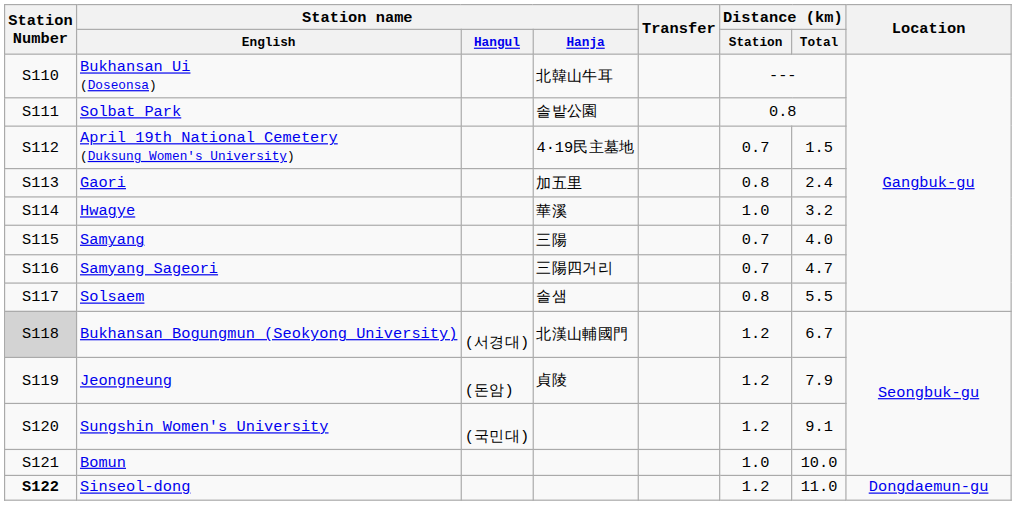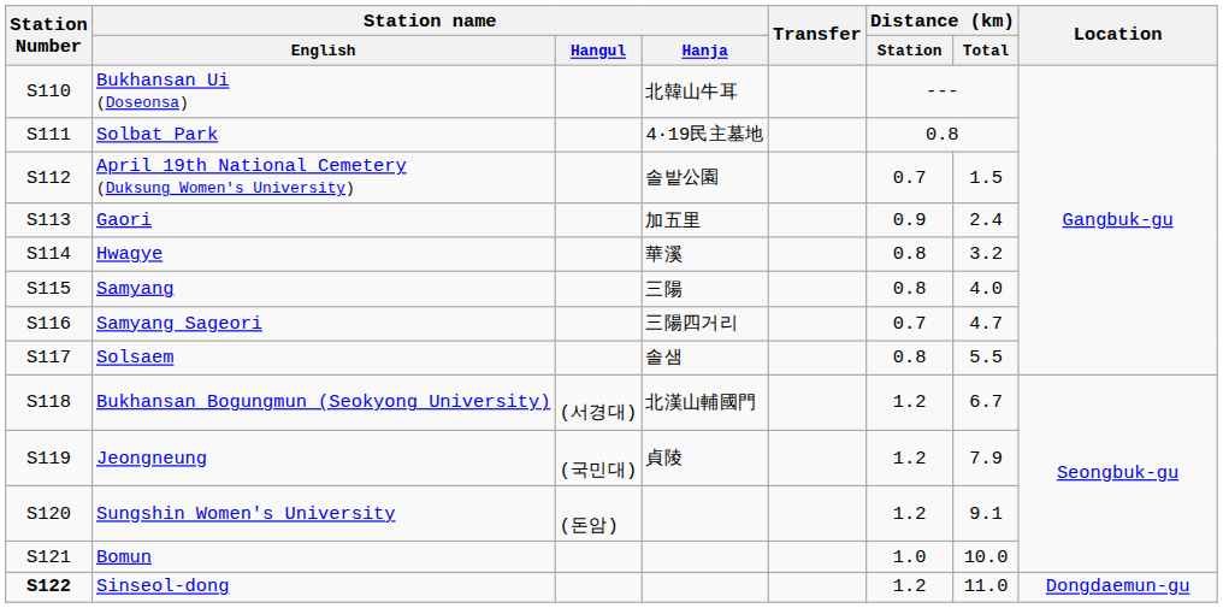 <table class="wikitable">
 <tr>
 <th rowspan="2">Station<br>Number</th>
 <th colspan="3">Station name</th>
 <th rowspan="2">Transfer</th>
 <th colspan="2">Distance (km)</th>
 <th rowspan="2">Location</th>
 </tr>
 <tr>
 <th><small>English</small></th>
 <th><small><a href='#'>Hangul</a></small></th>
 <th><small><a href='#'>Hanja</a></small></th>
 <th><small>Station</small></th>
 <th><small>Total</small></th>
 </tr>
 <tr>
 <td style="text-align:center;">S110</td>
 <td><a href='#'>Bukhansan Ui</a><br><small>(<a href='#'>Doseonsa</a>)</small></td>
 <td></td>
 <td>北韓山牛耳</td>
 <td></td>
 <td colspan="2" style="text-align:center;">---</td>
 <td rowspan="8" style="text-align:center; width:100pt"><a href='#'>Gangbuk-gu</a></td>
 </tr>
 <tr>
 <td style="text-align:center;">S111</td>
 <td><a href='#'>Solbat Park</a></td>
 <td></td>
-<td>솔밭公園</td>
+<td>4·19民主墓地</td>
 <td></td>
 <td colspan="2" style="text-align:center;">0.8</td>
 </tr>
 <tr>
 <td style="text-align:center;">S112</td>
 <td><a href='#'>April 19th National Cemetery</a><br><small>(<a href='#'>Duksung Women's University</a>)</small></td>
 <td></td>
-<td>4·19民主墓地</td>
+<td>솔밭公園</td>
 <td></td>
 <td style="text-align:center;">0.7</td>
 <td style="text-align:center;">1.5</td>
 </tr>
 <tr>
 <td style="text-align:center;">S113</td>
 <td><a href='#'>Gaori</a></td>
 <td></td>
 <td>加五里</td>
 <td></td>
-<td style="text-align:center;">0.8</td>
+<td style="text-align:center;">0.9</td>
 <td style="text-align:center;">2.4</td>
 </tr>
 <tr>
 <td style="text-align:center;">S114</td>
 <td><a href='#'>Hwagye</a></td>
 <td></td>
 <td>華溪</td>
 <td></td>
-<td style="text-align:center;">1.0</td>
+<td style="text-align:center;">0.8</td>
 <td style="text-align:center;">3.2</td>
 </tr>
 <tr>
 <td style="text-align:center;">S115</td>
 <td><a href='#'>Samyang</a></td>
 <td></td>
 <td>三陽</td>
 <td></td>
-<td style="text-align:center;">0.7</td>
+<td style="text-align:center;">0.8</td>
 <td style="text-align:center;">4.0</td>
 </tr>
 <tr>
 <td style="text-align:center;">S116</td>
 <td><a href='#'>Samyang Sageori</a></td>
 <td></td>
 <td>三陽四거리</td>
 <td></td>
 <td style="text-align:center;">0.7</td>
 <td style="text-align:center;">4.7</td>
 </tr>
 <tr>
 <td style="text-align:center;">S117</td>
 <td><a href='#'>Solsaem</a></td>
 <td></td>
 <td>솔샘</td>
 <td></td>
 <td style="text-align:center;">0.8</td>
 <td style="text-align:center;">5.5</td>
 </tr>
 <tr>
-<td style="background: lightgrey; text-align:center;">S118</td>
+<td style="text-align:center;">S118</td>
 <td><a href='#'>Bukhansan Bogungmun (Seokyong University)</a></td>
 <td><br>(서경대)</td>
 <td>北漢山輔國門</td>
 <td></td>
 <td style="text-align:center;">1.2</td>
 <td style="text-align:center;">6.7</td>
 <td rowspan="4" style="text-align:center; width:100pt"><a href='#'>Seongbuk-gu</a></td>
 </tr>
 <tr>
 <td style="text-align:center;">S119</td>
 <td><a href='#'>Jeongneung</a></td>
-<td><br>(돈암)</td>
+<td><br>(국민대)</td>
 <td>貞陵</td>
 <td></td>
 <td style="text-align:center;">1.2</td>
 <td style="text-align:center;">7.9</td>
 </tr>
 <tr>
 <td style="text-align:center;">S120</td>
 <td><a href='#'>Sungshin Women's University</a></td>
-<td><br>(국민대)</td>
+<td><br>(돈암)</td>
 <td></td>
 <td></td>
 <td style="text-align:center;">1.2</td>
 <td style="text-align:center;">9.1</td>
 </tr>
 <tr>
 <td style="text-align:center;">S121</td>
 <td><a href='#'>Bomun</a></td>
 <td></td>
 <td></td>
 <td></td>
 <td style="text-align:center;">1.0</td>
 <td style="text-align:center;">10.0</td>
 </tr>
 <tr>
 <td style="text-align:center;"><strong>S122</strong></td>
 <td><a href='#'>Sinseol-dong</a></td>
 <td></td>
 <td></td>
 <td> </td>
 <td style="text-align:center;">1.2</td>
 <td style="text-align:center;">11.0</td>
 <td style="text-align:center; width:100pt"><a href='#'>Dongdaemun-gu</a></td>
 </tr>
 </table>
